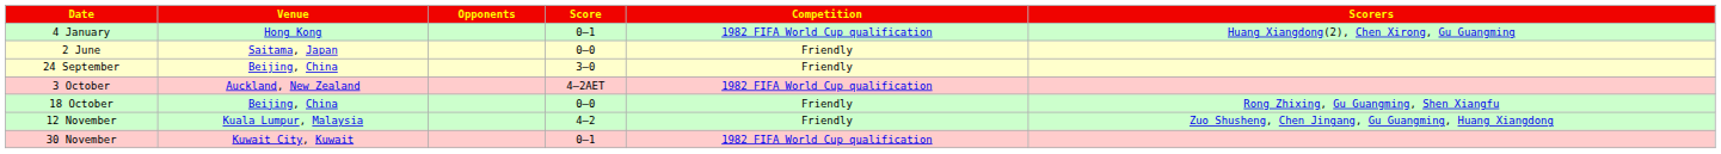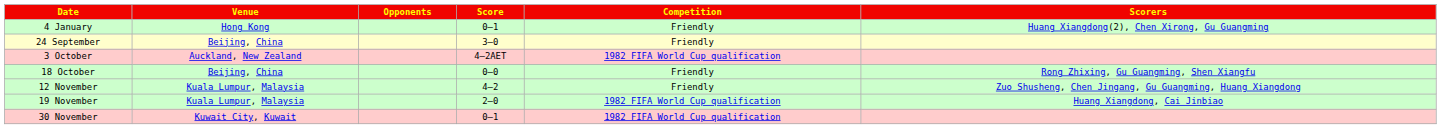 <table width=95% class="wikitable" style="text-align: center; font-size: 90%">
 <tr bgcolor=#F00300 style="color:yellow">
 <td><strong>Date</strong></td>
 <td><strong>Venue</strong></td>
 <td><strong>Opponents</strong></td>
 <td><strong>Score</strong></td>
 <td><strong>Competition</strong></td>
 <td><strong>Scorers</strong></td>
 </tr>
 <tr bgcolor=#CCFFCC>
 <td>4 January</td>
 <td><a href='#'>Hong Kong</a></td>
 <td></td>
 <td>0–1</td>
-<td><a href='#'>1982 FIFA World Cup qualification</a></td>
+<td>Friendly</td>
 <td><a href='#'>Huang Xiangdong</a>(2), <a href='#'>Chen Xirong</a>, <a href='#'>Gu Guangming</a></td>
-</tr>
-<tr bgcolor=#FFFFCC>
-<td>2 June</td>
-<td><a href='#'>Saitama</a>, <a href='#'>Japan</a></td>
-<td></td>
-<td>0–0</td>
-<td>Friendly</td>
-<td></td>
 </tr>
 <tr bgcolor=#FFFFCC>
 <td>24 September</td>
 <td><a href='#'>Beijing</a>, <a href='#'>China</a></td>
 <td></td>
 <td>3–0</td>
 <td>Friendly</td>
 <td></td>
 </tr>
 <tr bgcolor=#FFCCCC>
 <td>3 October</td>
 <td><a href='#'>Auckland</a>, <a href='#'>New Zealand</a></td>
 <td></td>
 <td>4–2AET</td>
 <td><a href='#'>1982 FIFA World Cup qualification</a></td>
 <td></td>
 </tr>
 <tr bgcolor=#CCFFCC>
 <td>18 October</td>
 <td><a href='#'>Beijing</a>, <a href='#'>China</a></td>
 <td></td>
 <td>0–0</td>
 <td>Friendly</td>
 <td><a href='#'>Rong Zhixing</a>, <a href='#'>Gu Guangming</a>, <a href='#'>Shen Xiangfu</a></td>
 </tr>
 <tr bgcolor=#CCFFCC>
 <td>12 November</td>
 <td><a href='#'>Kuala Lumpur</a>, <a href='#'>Malaysia</a></td>
 <td></td>
 <td>4–2</td>
 <td>Friendly</td>
 <td><a href='#'>Zuo Shusheng</a>, <a href='#'>Chen Jingang</a>, <a href='#'>Gu Guangming</a>, <a href='#'>Huang Xiangdong</a></td>
 </tr>
+<tr bgcolor=#CCFFCC>
+<td>19 November</td>
+<td><a href='#'>Kuala Lumpur</a>, <a href='#'>Malaysia</a></td>
+<td></td>
+<td>2–0</td>
+<td><a href='#'>1982 FIFA World Cup qualification</a></td>
+<td><a href='#'>Huang Xiangdong</a>, <a href='#'>Cai Jinbiao</a></td>
+</tr>
 <tr bgcolor=#FFCCCC>
 <td>30 November</td>
 <td><a href='#'>Kuwait City</a>, <a href='#'>Kuwait</a></td>
 <td></td>
 <td>0–1</td>
 <td><a href='#'>1982 FIFA World Cup qualification</a></td>
 <td></td>
 </tr>
 </table>
